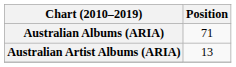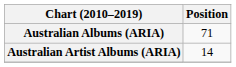 <table class="wikitable plainrowheaders" style="text-align:center">
 <tr>
 <th scope="col">Chart (2010–2019)</th>
 <th scope="col">Position</th>
 </tr>
 <tr>
 <th scope="row">Australian Albums (ARIA)</th>
 <td>71</td>
 </tr>
 <tr>
 <th scope="row">Australian Artist Albums (ARIA)</th>
-<td>13</td>
+<td>14</td>
 </tr>
 <tr>
 </tr>
 </table>
